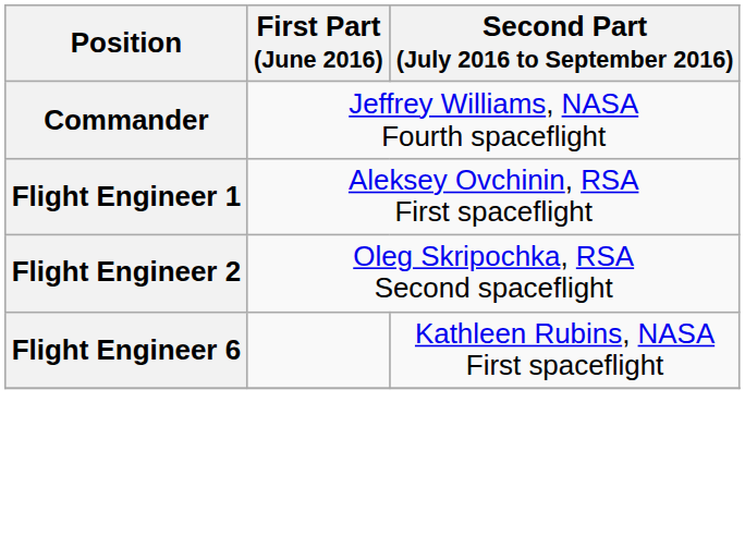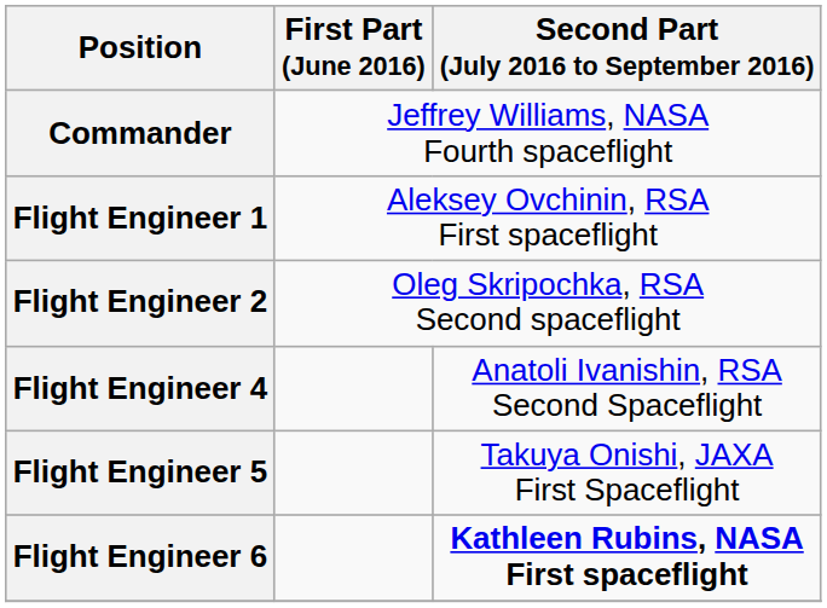 <table class="wikitable">
 <tr>
 <th>Position</th>
 <th>First Part<br><small>(June 2016)</small></th>
 <th>Second Part<br><small>(July 2016 to September 2016)</small></th>
 </tr>
 <tr>
 <th>Commander</th>
 <td colspan=2 align=center> <a href='#'>Jeffrey Williams</a>, <a href='#'>NASA</a><br>Fourth spaceflight</td>
 </tr>
 <tr>
 <th>Flight Engineer 1</th>
 <td colspan=2 align=center> <a href='#'>Aleksey Ovchinin</a>, <a href='#'>RSA</a><br>First spaceflight</td>
 </tr>
 <tr>
 <th>Flight Engineer 2</th>
 <td colspan=2 align=center> <a href='#'>Oleg Skripochka</a>, <a href='#'>RSA</a><br>Second spaceflight</td>
 </tr>
 <tr>
+<th>Flight Engineer 4</th>
+<td></td>
+<td align=center> <a href='#'>Anatoli Ivanishin</a>, <a href='#'>RSA</a><br>Second Spaceflight</td>
+</tr>
+<tr>
+<th>Flight Engineer 5</th>
+<td></td>
+<td align=center> <a href='#'>Takuya Onishi</a>, <a href='#'>JAXA</a><br>First Spaceflight</td>
+</tr>
+<tr>
 <th>Flight Engineer 6</th>
 <td></td>
-<td align="center"> <a href='#'>Kathleen Rubins</a>, <a href='#'>NASA</a><br>First spaceflight</td>
+<td align="center"><strong> <a href='#'>Kathleen Rubins</a>, <a href='#'>NASA</a><br>First spaceflight</strong></td>
 </tr>
 <tr>
 </tr>
 </table>
